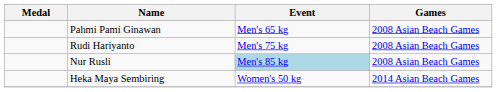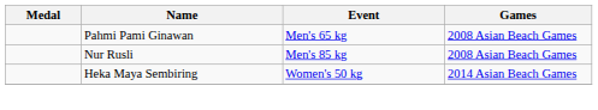 <table class="wikitable sortable" style="font-size:100%">
 <tr>
 <th width="90">Medal</th>
 <th width="250">Name</th>
 <th width="200">Event</th>
 <th width="180">Games</th>
 </tr>
 <tr>
 <td></td>
 <td>Pahmi Pami Ginawan</td>
 <td><a href='#'>Men's 65 kg</a></td>
 <td><a href='#'>2008 Asian Beach Games</a></td>
 </tr>
 <tr>
 <td></td>
-<td>Rudi Hariyanto</td>
-<td><a href='#'>Men's 75 kg</a></td>
-<td><a href='#'>2008 Asian Beach Games</a></td>
-</tr>
-<tr>
-<td></td>
 <td>Nur Rusli</td>
-<td style="background: lightblue;"><a href='#'>Men's 85 kg</a></td>
+<td><a href='#'>Men's 85 kg</a></td>
 <td><a href='#'>2008 Asian Beach Games</a></td>
 </tr>
 <tr>
 <td></td>
 <td>Heka Maya Sembiring</td>
 <td><a href='#'>Women's 50 kg</a></td>
 <td><a href='#'>2014 Asian Beach Games</a></td>
 </tr>
 <tr>
 </tr>
 </table>
